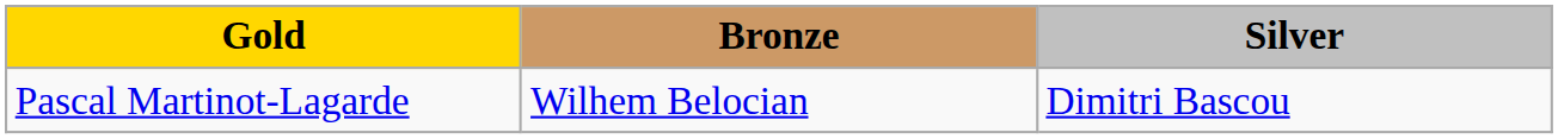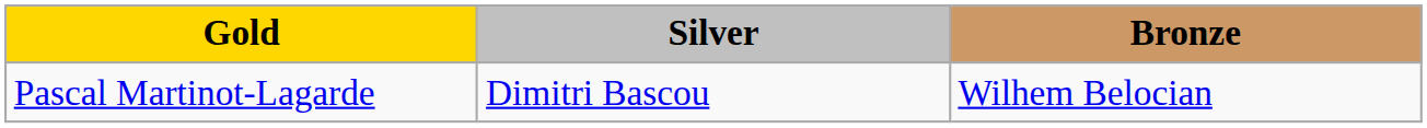 <table class="wikitable" style="text-align:left">
 <tr align="center">
 <td width=200 bgcolor=gold><strong>Gold</strong></td>
+<td width=200 bgcolor=silver><strong>Silver</strong></td>
 <td width=200 bgcolor=CC9966><strong>Bronze</strong></td>
-<td width=200 bgcolor=silver><strong>Silver</strong></td>
 </tr>
 <tr>
 <td><a href='#'>Pascal Martinot-Lagarde</a><br><em></em></td>
+<td><a href='#'>Dimitri Bascou</a><br><em></em></td>
 <td><a href='#'>Wilhem Belocian</a><br><em></em></td>
-<td><a href='#'>Dimitri Bascou</a><br><em></em></td>
 </tr>
 </table>
